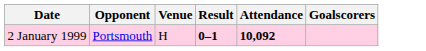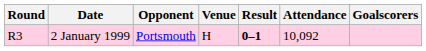 <table class="wikitable">
 <tr>
+<th>Round</th>
 <th>Date</th>
 <th>Opponent</th>
 <th>Venue</th>
 <th>Result</th>
 <th>Attendance</th>
 <th>Goalscorers</th>
 </tr>
 <tr style="background-color: #ffd0e3;">
+<td>R3</td>
 <td>2 January 1999</td>
 <td><a href='#'>Portsmouth</a></td>
 <td>H</td>
 <td><strong>0–1</strong></td>
-<td><strong>10,092</strong></td>
+<td>10,092</td>
 <td></td>
 </tr>
 </table>
